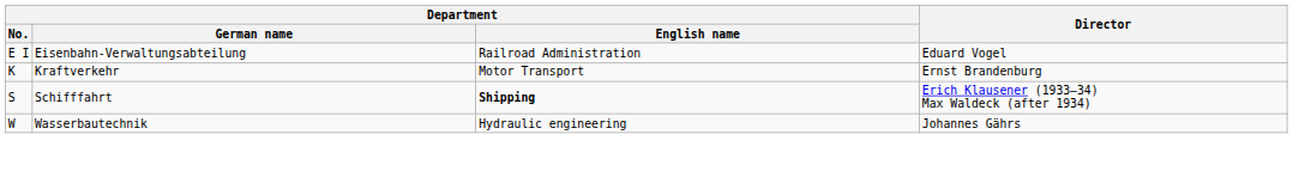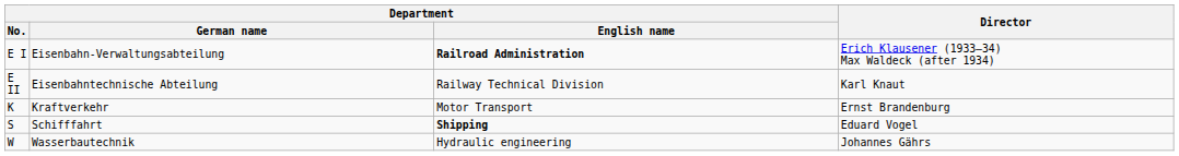 <table class="wikitable" width="90%">
 <tr>
 <th scope="col" colspan="3">Department</th>
 <th scope="col" rowspan="2" width="30%">Director</th>
 </tr>
 <tr>
 <th scope="col" width="1%">No.</th>
 <th scope="col" width="35%">German name</th>
 <th scope="col" width="35%">English name</th>
 </tr>
 <tr>
 <td>E I</td>
 <td>Eisenbahn-Verwaltungsabteilung</td>
-<td>Railroad Administration</td>
-<td>Eduard Vogel</td>
+<td><strong>Railroad Administration</strong></td>
+<td><a href='#'>Erich Klausener</a> (1933–34)<br>Max Waldeck (after 1934)</td>
+</tr>
+<tr>
+<td>E II</td>
+<td>Eisenbahntechnische Abteilung</td>
+<td>Railway Technical Division</td>
+<td>Karl Knaut</td>
 </tr>
 <tr>
 <td>K</td>
 <td>Kraftverkehr</td>
 <td>Motor Transport</td>
 <td>Ernst Brandenburg</td>
 </tr>
 <tr>
 <td>S</td>
 <td>Schifffahrt</td>
 <td><strong>Shipping</strong></td>
-<td><a href='#'>Erich Klausener</a> (1933–34)<br>Max Waldeck (after 1934)</td>
+<td>Eduard Vogel</td>
 </tr>
 <tr>
 <td>W</td>
 <td>Wasserbautechnik</td>
 <td>Hydraulic engineering</td>
 <td>Johannes Gährs</td>
 </tr>
 </table>
